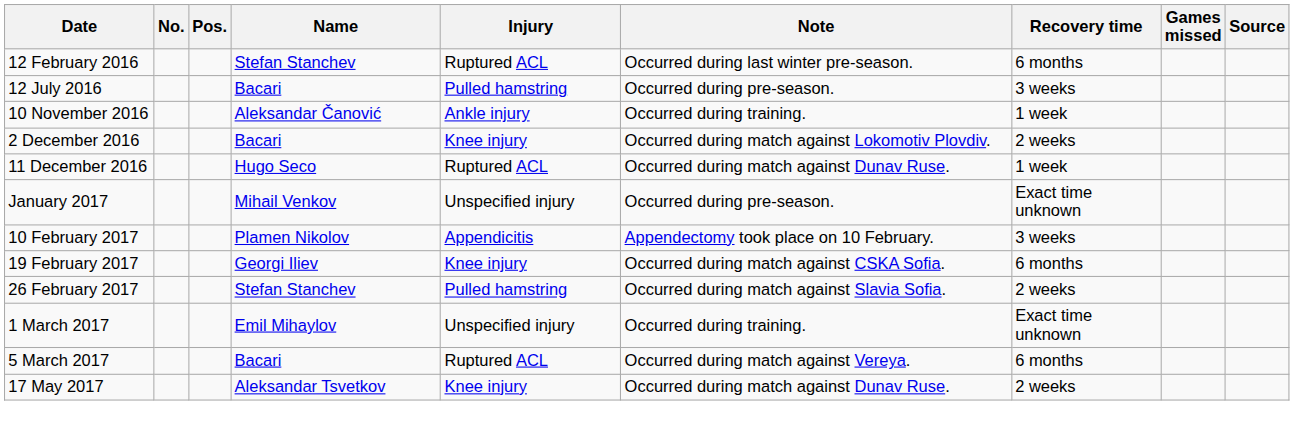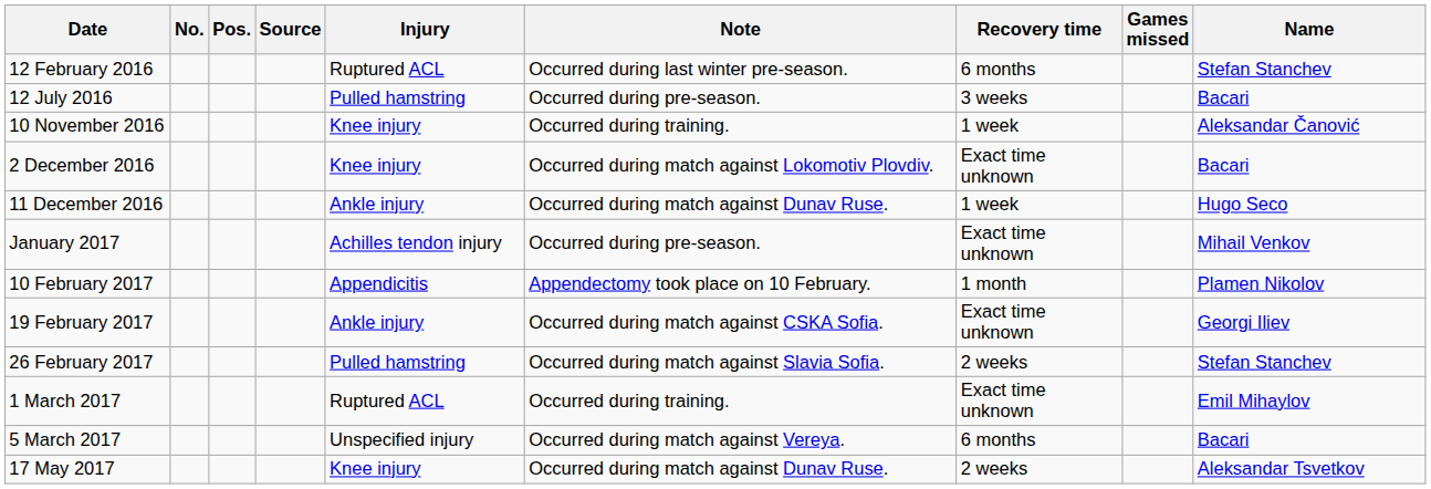 <table class="wikitable">
 <tr>
 <th style="width:140px;">Date</th>
 <th style="width:20px;">No.</th>
 <th style="width:30px;">Pos.</th>
-<th style="width:200px;">Name</th>
+<th style="width:20px;">Source</th>
 <th style="width:170px;">Injury</th>
 <th style="width:380px;">Note</th>
 <th style="width:140px;">Recovery time</th>
 <th style="width:40px;">Games missed</th>
-<th style="width:20px;">Source</th>
+<th style="width:200px;">Name</th>
 </tr>
 <tr>
 <td>12 February 2016</td>
 <td></td>
 <td></td>
-<td> <a href='#'>Stefan Stanchev</a></td>
+<td></td>
 <td>Ruptured <a href='#'>ACL</a></td>
 <td>Occurred during last winter pre-season.</td>
 <td>6 months</td>
 <td></td>
-<td></td>
+<td> <a href='#'>Stefan Stanchev</a></td>
 </tr>
 <tr>
 <td>12 July 2016</td>
 <td></td>
 <td></td>
-<td> <a href='#'>Bacari</a></td>
+<td></td>
 <td><a href='#'>Pulled hamstring</a></td>
 <td>Occurred during pre-season.</td>
 <td>3 weeks</td>
 <td></td>
-<td></td>
+<td> <a href='#'>Bacari</a></td>
 </tr>
 <tr>
 <td>10 November 2016</td>
 <td></td>
 <td></td>
-<td> <a href='#'>Aleksandar Čanović</a></td>
-<td><a href='#'>Ankle injury</a></td>
+<td></td>
+<td><a href='#'>Knee injury</a></td>
 <td>Occurred during training.</td>
 <td>1 week</td>
 <td></td>
-<td></td>
+<td> <a href='#'>Aleksandar Čanović</a></td>
 </tr>
 <tr>
 <td>2 December 2016</td>
 <td></td>
 <td></td>
-<td> <a href='#'>Bacari</a></td>
+<td></td>
 <td><a href='#'>Knee injury</a></td>
 <td>Occurred during match against <a href='#'>Lokomotiv Plovdiv</a>.</td>
-<td>2 weeks</td>
+<td>Exact time unknown</td>
 <td></td>
-<td></td>
+<td> <a href='#'>Bacari</a></td>
 </tr>
 <tr>
 <td>11 December 2016</td>
 <td></td>
 <td></td>
-<td> <a href='#'>Hugo Seco</a></td>
-<td>Ruptured <a href='#'>ACL</a></td>
+<td></td>
+<td><a href='#'>Ankle injury</a></td>
 <td>Occurred during match against <a href='#'>Dunav Ruse</a>.</td>
 <td>1 week</td>
 <td></td>
-<td></td>
+<td> <a href='#'>Hugo Seco</a></td>
 </tr>
 <tr>
 <td>January 2017</td>
 <td></td>
 <td></td>
-<td> <a href='#'>Mihail Venkov</a></td>
-<td>Unspecified injury</td>
+<td></td>
+<td><a href='#'>Achilles tendon</a> injury</td>
 <td>Occurred during pre-season.</td>
 <td>Exact time unknown</td>
 <td></td>
-<td></td>
+<td> <a href='#'>Mihail Venkov</a></td>
 </tr>
 <tr>
 <td>10 February 2017</td>
 <td></td>
 <td></td>
-<td> <a href='#'>Plamen Nikolov</a></td>
+<td></td>
 <td><a href='#'>Appendicitis</a></td>
 <td><a href='#'>Appendectomy</a> took place on 10 February.</td>
-<td>3 weeks</td>
+<td>1 month</td>
 <td></td>
-<td></td>
+<td> <a href='#'>Plamen Nikolov</a></td>
 </tr>
 <tr>
 <td>19 February 2017</td>
 <td></td>
 <td></td>
+<td></td>
+<td><a href='#'>Ankle injury</a></td>
+<td>Occurred during match against <a href='#'>CSKA Sofia</a>.</td>
+<td>Exact time unknown</td>
+<td></td>
 <td> <a href='#'>Georgi Iliev</a></td>
-<td><a href='#'>Knee injury</a></td>
-<td>Occurred during match against <a href='#'>CSKA Sofia</a>.</td>
-<td>6 months</td>
-<td></td>
-<td></td>
 </tr>
 <tr>
 <td>26 February 2017</td>
 <td></td>
 <td></td>
-<td> <a href='#'>Stefan Stanchev</a></td>
+<td></td>
 <td><a href='#'>Pulled hamstring</a></td>
 <td>Occurred during match against <a href='#'>Slavia Sofia</a>.</td>
 <td>2 weeks</td>
 <td></td>
-<td></td>
+<td> <a href='#'>Stefan Stanchev</a></td>
 </tr>
 <tr>
 <td>1 March 2017</td>
 <td></td>
 <td></td>
-<td> <a href='#'>Emil Mihaylov</a></td>
-<td>Unspecified injury</td>
+<td></td>
+<td>Ruptured <a href='#'>ACL</a></td>
 <td>Occurred during training.</td>
 <td>Exact time unknown</td>
 <td></td>
-<td></td>
+<td> <a href='#'>Emil Mihaylov</a></td>
 </tr>
 <tr>
 <td>5 March 2017</td>
 <td></td>
 <td></td>
-<td> <a href='#'>Bacari</a></td>
-<td>Ruptured <a href='#'>ACL</a></td>
+<td></td>
+<td>Unspecified injury</td>
 <td>Occurred during match against <a href='#'>Vereya</a>.</td>
 <td>6 months</td>
 <td></td>
-<td></td>
+<td> <a href='#'>Bacari</a></td>
 </tr>
 <tr>
 <td>17 May 2017</td>
 <td></td>
 <td></td>
-<td> <a href='#'>Aleksandar Tsvetkov</a></td>
+<td></td>
 <td><a href='#'>Knee injury</a></td>
 <td>Occurred during match against <a href='#'>Dunav Ruse</a>.</td>
 <td>2 weeks</td>
 <td></td>
-<td></td>
+<td> <a href='#'>Aleksandar Tsvetkov</a></td>
 </tr>
 </table>
